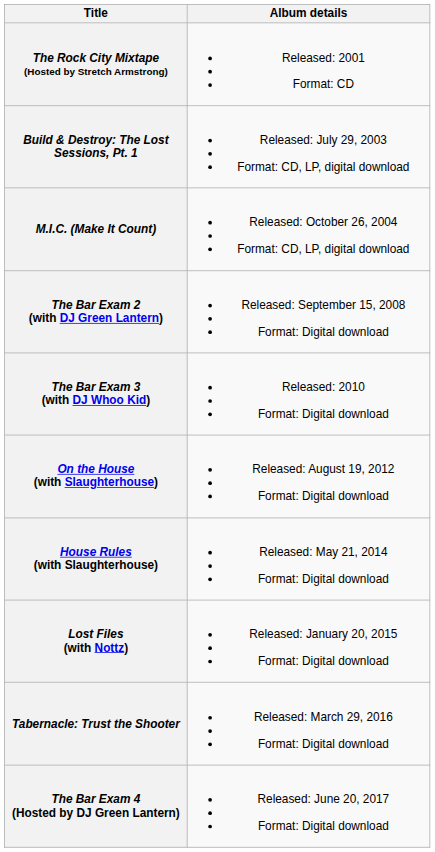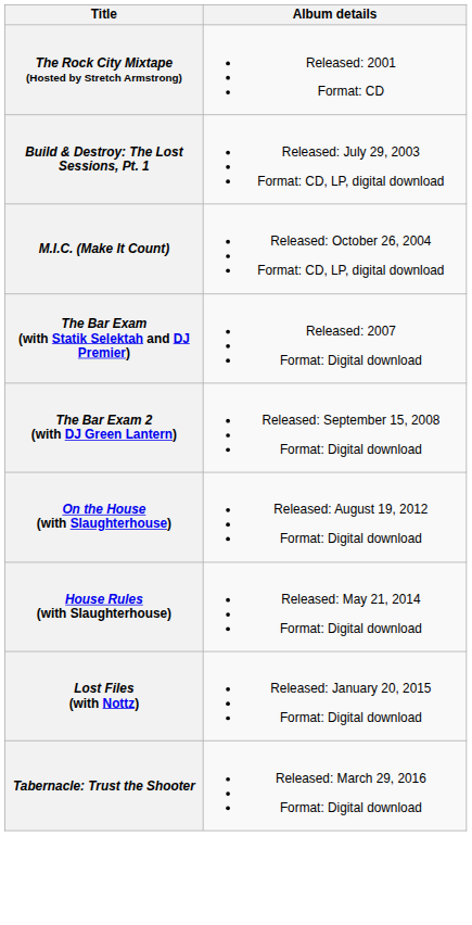 <table class="wikitable plainrowheaders" style="text-align:center;">
 <tr>
 <th scope="col" style="width:15em;">Title</th>
 <th scope="col" style="width:20em;">Album details</th>
 </tr>
 <tr>
 <th scope="row"><em>The Rock City Mixtape</em> <br> <small>(Hosted by Stretch Armstrong)</small></th>
 <td><br><ul><li>Released: 2001</li><li></li><li>Format: CD</li></ul></td>
 </tr>
 <tr>
 <th scope="row"><em>Build & Destroy: The Lost Sessions, Pt. 1</em></th>
 <td><br><ul><li>Released: July 29, 2003</li><li></li><li>Format: CD, LP, digital download</li></ul></td>
 </tr>
 <tr>
 <th scope="row"><em>M.I.C. (Make It Count)</em></th>
 <td><br><ul><li>Released: October 26, 2004</li><li></li><li>Format: CD, LP, digital download</li></ul></td>
 </tr>
 <tr>
+<th scope="row"><em>The Bar Exam</em><br><span>(with <a href='#'>Statik Selektah</a> and <a href='#'>DJ Premier</a>)</span></th>
+<td><br><ul><li>Released: 2007</li><li></li><li>Format: Digital download</li></ul></td>
+</tr>
+<tr>
 <th scope="row"><em>The Bar Exam 2</em><br><span>(with <a href='#'>DJ Green Lantern</a>)</span></th>
 <td><br><ul><li>Released: September 15, 2008</li><li></li><li>Format: Digital download</li></ul></td>
-</tr>
-<tr>
-<th scope="row"><em>The Bar Exam 3</em><br><span>(with <a href='#'>DJ Whoo Kid</a>)</span></th>
-<td><br><ul><li>Released: 2010</li><li></li><li>Format: Digital download</li></ul></td>
 </tr>
 <tr>
 <th scope="row"><em><a href='#'>On the House</a></em><br><span>(with <a href='#'>Slaughterhouse</a>)</span></th>
 <td><br><ul><li>Released: August 19, 2012</li><li></li><li>Format: Digital download</li></ul></td>
 </tr>
 <tr>
 <th scope="row"><em><a href='#'>House Rules</a></em><br><span>(with Slaughterhouse)</span></th>
 <td><br><ul><li>Released: May 21, 2014</li><li></li><li>Format: Digital download</li></ul></td>
 </tr>
 <tr>
 <th scope="row"><em>Lost Files</em><br><span>(with <a href='#'>Nottz</a>)</span></th>
 <td><br><ul><li>Released: January 20, 2015</li><li></li><li>Format: Digital download</li></ul></td>
 </tr>
 <tr>
 <th scope="row"><em>Tabernacle: Trust the Shooter</em></th>
 <td><br><ul><li>Released: March 29, 2016</li><li></li><li>Format: Digital download</li></ul></td>
 </tr>
-<tr>
-<th scope="row"><em>The Bar Exam 4</em><br><span>(Hosted by DJ Green Lantern)</span></th>
-<td><br><ul><li>Released: June 20, 2017</li><li></li><li>Format: Digital download</li></ul></td>
-</tr>
 </table>
